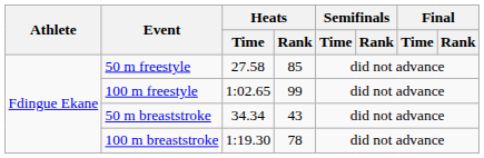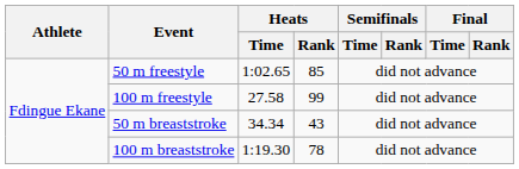 <table class=wikitable style="font-size:90%">
 <tr>
 <th rowspan="2">Athlete</th>
 <th rowspan="2">Event</th>
 <th colspan="2">Heats</th>
 <th colspan="2">Semifinals</th>
 <th colspan="2">Final</th>
 </tr>
 <tr>
 <th>Time</th>
 <th>Rank</th>
 <th>Time</th>
 <th>Rank</th>
 <th>Time</th>
 <th>Rank</th>
 </tr>
 <tr>
 <td rowspan="4"><a href='#'>Fdingue Ekane</a></td>
 <td><a href='#'>50 m freestyle</a></td>
-<td align=center>27.58</td>
+<td align=center>1:02.65</td>
 <td align=center>85</td>
 <td align=center colspan=4>did not advance</td>
 </tr>
 <tr>
 <td><a href='#'>100 m freestyle</a></td>
-<td align=center>1:02.65</td>
+<td align=center>27.58</td>
 <td align=center>99</td>
 <td align=center colspan=4>did not advance</td>
 </tr>
 <tr>
 <td><a href='#'>50 m breaststroke</a></td>
 <td align=center>34.34</td>
 <td align=center>43</td>
 <td align=center colspan=4>did not advance</td>
 </tr>
 <tr>
 <td><a href='#'>100 m breaststroke</a></td>
 <td align=center>1:19.30</td>
 <td align=center>78</td>
 <td align=center colspan=4>did not advance</td>
 </tr>
 </table>
